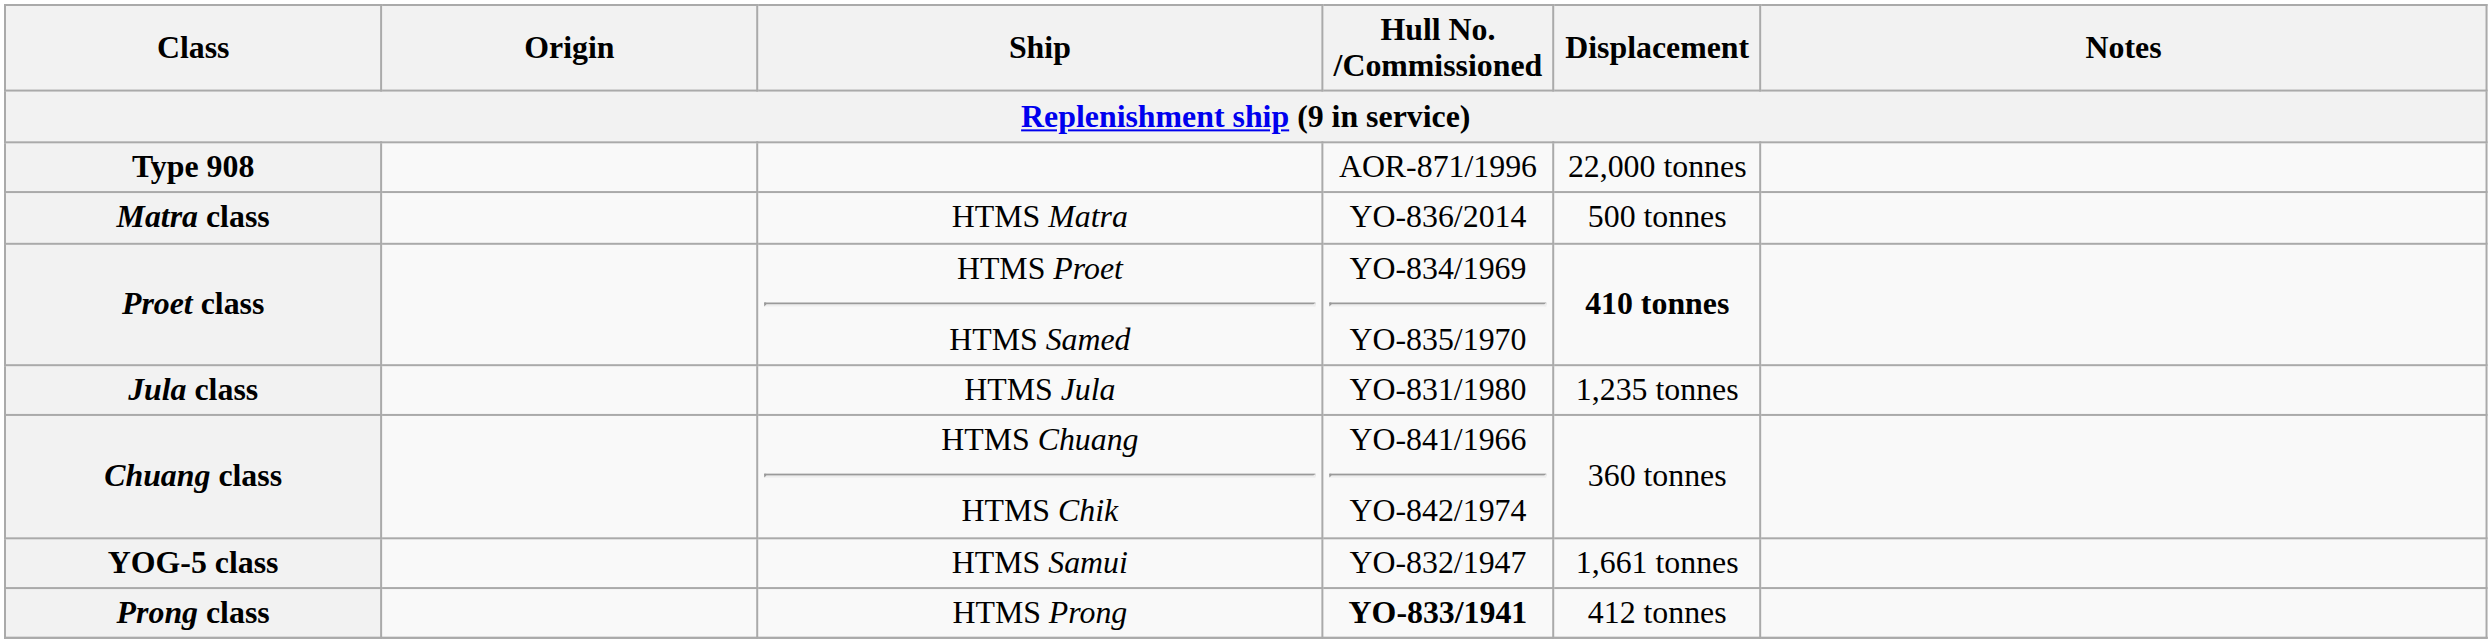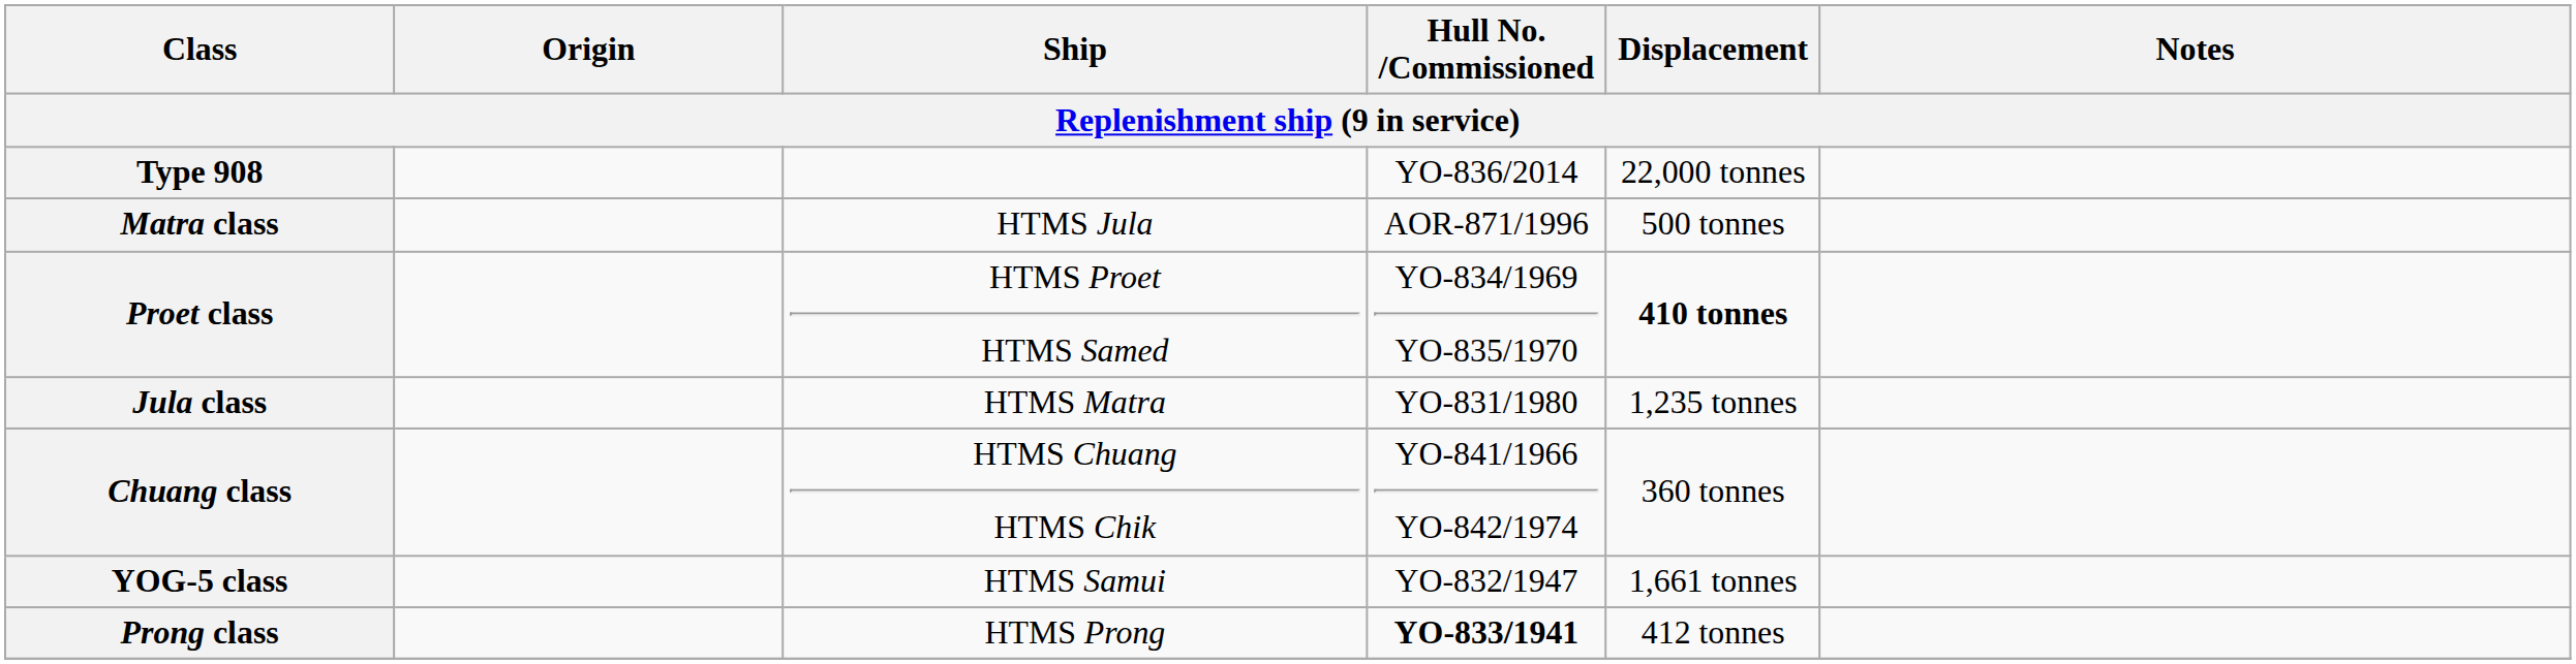 <table class="wikitable">
 <tr>
 <th style="text-align:centre; width:14%;">Class</th>
 <th style="text-align:centre; width:14%;">Origin</th>
 <th style="text-align:centre; width:21%;">Ship</th>
 <th style="text-align:center; width:4%;">Hull No.<br>/Commissioned</th>
 <th style="text-align:centre; width:4%;">Displacement</th>
 <th style="text-align:centre; width:27%;">Notes</th>
 </tr>
 <tr>
 <th colspan="7"><a href='#'>Replenishment ship</a> (9 in service)</th>
 </tr>
 <tr>
 <th style="text-align:centre;">Type 908</th>
 <td></td>
 <td ! style="text-align:center;"></td>
-<td ! style="text-align:center;">AOR-871/1996</td>
+<td ! style="text-align:center;">YO-836/2014</td>
 <td ! style="text-align:center;">22,000 tonnes</td>
 <td></td>
 </tr>
 <tr>
 <th style="text-align:centre;"><em>Matra</em> class</th>
 <td></td>
-<td ! style="text-align:center;">HTMS <em>Matra</em></td>
-<td ! style="text-align:center;">YO-836/2014</td>
+<td ! style="text-align:center;">HTMS <em>Jula</em></td>
+<td ! style="text-align:center;">AOR-871/1996</td>
 <td ! style="text-align:center;">500 tonnes</td>
 <td></td>
 </tr>
 <tr>
 <th style="text-align:centre;"><em>Proet</em> class</th>
 <td></td>
 <td ! style="text-align:center;">HTMS <em>Proet</em><hr>HTMS <em>Samed</em></td>
 <td ! style="text-align:center;">YO-834/1969<hr>YO-835/1970</td>
 <td ! style="text-align:center;"><strong>410 tonnes</strong></td>
 <td></td>
 </tr>
 <tr>
 <th style="text-align:centre;"><em>Jula</em> class</th>
 <td></td>
-<td ! style="text-align:center;">HTMS <em>Jula</em></td>
+<td ! style="text-align:center;">HTMS <em>Matra</em></td>
 <td ! style="text-align:center;">YO-831/1980</td>
 <td ! style="text-align:center;">1,235 tonnes</td>
 <td></td>
 </tr>
 <tr>
 <th style="text-align:centre;"><em>Chuang</em> class</th>
 <td></td>
 <td ! style="text-align:center;">HTMS <em>Chuang</em><hr>HTMS <em>Chik</em></td>
 <td ! style="text-align:center;">YO-841/1966<hr>YO-842/1974</td>
 <td ! style="text-align:center;">360 tonnes</td>
 <td></td>
 </tr>
 <tr>
 <th style="text-align:centre;">YOG-5 class</th>
 <td></td>
 <td ! style="text-align:center;">HTMS <em>Samui</em></td>
 <td ! style="text-align:center;">YO-832/1947</td>
 <td ! style="text-align:center;">1,661 tonnes</td>
 <td></td>
 </tr>
 <tr>
 <th style="text-align:centre;"><em>Prong</em> class</th>
 <td></td>
 <td ! style="text-align:center;">HTMS <em>Prong</em></td>
 <td ! style="text-align:center;"><strong>YO-833/1941</strong></td>
 <td ! style="text-align:center;">412 tonnes</td>
 <td></td>
 </tr>
 <tr>
 </tr>
 </table>
